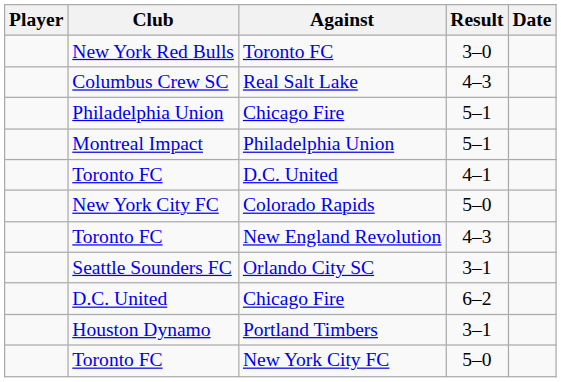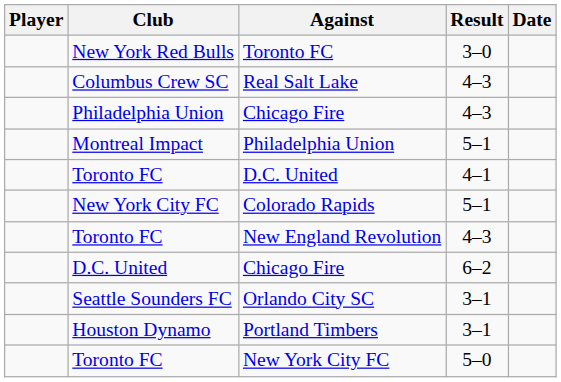 <table class="wikitable">
 <tr>
 <th>Player</th>
 <th>Club</th>
 <th>Against</th>
 <th style="text-align:center">Result</th>
 <th>Date</th>
 </tr>
 <tr>
 <td> </td>
 <td><a href='#'>New York Red Bulls</a></td>
 <td><a href='#'>Toronto FC</a></td>
 <td style="text-align:center;">3–0</td>
 <td></td>
 </tr>
 <tr>
 <td> </td>
 <td><a href='#'>Columbus Crew SC</a></td>
 <td><a href='#'>Real Salt Lake</a></td>
 <td style="text-align:center;">4–3</td>
 <td></td>
 </tr>
 <tr>
 <td> </td>
 <td><a href='#'>Philadelphia Union</a></td>
 <td><a href='#'>Chicago Fire</a></td>
-<td style="text-align:center;">5–1</td>
+<td style="text-align:center;">4–3</td>
 <td></td>
 </tr>
 <tr>
 <td> </td>
 <td><a href='#'>Montreal Impact</a></td>
 <td><a href='#'>Philadelphia Union</a></td>
 <td style="text-align:center;">5–1</td>
 <td></td>
 </tr>
 <tr>
 <td> </td>
 <td><a href='#'>Toronto FC</a></td>
 <td><a href='#'>D.C. United</a></td>
 <td style="text-align:center;">4–1</td>
 <td></td>
 </tr>
 <tr>
 <td> </td>
 <td><a href='#'>New York City FC</a></td>
 <td><a href='#'>Colorado Rapids</a></td>
-<td style="text-align:center;">5–0</td>
+<td style="text-align:center;">5–1</td>
 <td></td>
 </tr>
 <tr>
 <td> </td>
 <td><a href='#'>Toronto FC</a></td>
 <td><a href='#'>New England Revolution</a></td>
 <td style="text-align:center;">4–3</td>
 <td></td>
 </tr>
 <tr>
 <td> </td>
-<td><a href='#'>Seattle Sounders FC</a></td>
-<td><a href='#'>Orlando City SC</a></td>
-<td style="text-align:center;">3–1</td>
+<td><a href='#'>D.C. United</a></td>
+<td><a href='#'>Chicago Fire</a></td>
+<td style="text-align:center;">6–2</td>
 <td></td>
 </tr>
 <tr>
 <td> </td>
-<td><a href='#'>D.C. United</a></td>
-<td><a href='#'>Chicago Fire</a></td>
-<td style="text-align:center;">6–2</td>
+<td><a href='#'>Seattle Sounders FC</a></td>
+<td><a href='#'>Orlando City SC</a></td>
+<td style="text-align:center;">3–1</td>
 <td></td>
 </tr>
 <tr>
 <td> </td>
 <td><a href='#'>Houston Dynamo</a></td>
 <td><a href='#'>Portland Timbers</a></td>
 <td style="text-align:center;">3–1</td>
 <td></td>
 </tr>
 <tr>
 <td> </td>
 <td><a href='#'>Toronto FC</a></td>
 <td><a href='#'>New York City FC</a></td>
 <td style="text-align:center;">5–0</td>
 <td></td>
 </tr>
 </table>
